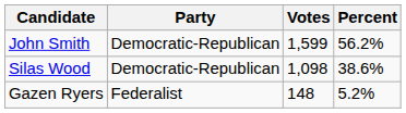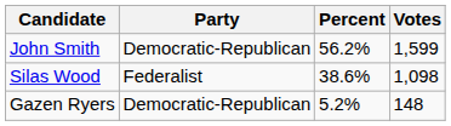 <table class=wikitable>
 <tr>
 <th>Candidate</th>
 <th>Party</th>
+<th>Percent</th>
 <th>Votes</th>
-<th>Percent</th>
 </tr>
 <tr>
 <td><a href='#'>John Smith</a></td>
 <td>Democratic-Republican</td>
+<td>56.2%</td>
 <td>1,599</td>
-<td>56.2%</td>
 </tr>
 <tr>
 <td><a href='#'>Silas Wood</a></td>
-<td>Democratic-Republican</td>
+<td>Federalist</td>
+<td>38.6%</td>
 <td>1,098</td>
-<td>38.6%</td>
 </tr>
 <tr>
 <td>Gazen Ryers</td>
-<td>Federalist</td>
+<td>Democratic-Republican</td>
+<td>5.2%</td>
 <td>148</td>
-<td>5.2%</td>
 </tr>
 </table>
